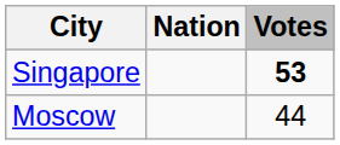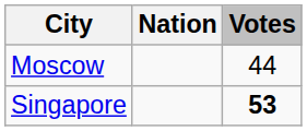 <table class="wikitable">
 <tr>
 <th>City</th>
 <th>Nation</th>
 <td style="background:silver;"><strong>Votes</strong></td>
 </tr>
 <tr>
+<td><a href='#'>Moscow</a></td>
+<td></td>
+<td style="text-align:center;">44</td>
+</tr>
+<tr>
 <td><a href='#'>Singapore</a></td>
 <td></td>
 <td style="text-align:center;"><strong>53</strong></td>
 </tr>
-<tr>
-<td><a href='#'>Moscow</a></td>
-<td></td>
-<td style="text-align:center;">44</td>
-</tr>
 </table>
